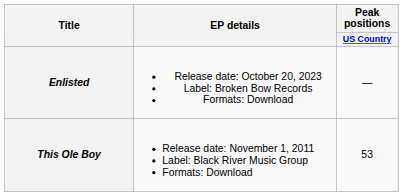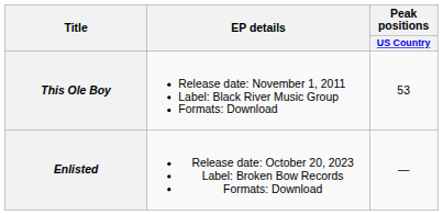 <table class="wikitable plainrowheaders" style="text-align:center;">
 <tr>
 <th scope="col" rowspan="2" style="width:12em;">Title</th>
 <th scope="col" rowspan="2" style="width:19em;">EP details</th>
 <th scope="col">Peak positions</th>
 </tr>
 <tr>
 <th scope="col" style="width:6.5em;font-size:85%;"><a href='#'>US Country</a><br></th>
 </tr>
 <tr>
+<th scope="row"><em>This Ole Boy</em></th>
+<td align="left"><br><ul><li>Release date: November 1, 2011</li><li>Label: Black River Music Group</li><li>Formats: Download</li></ul></td>
+<td>53</td>
+</tr>
+<tr>
 <th scope="row"><em>Enlisted</em></th>
 <td><br><ul><li>Release date: October 20, 2023</li><li>Label: Broken Bow Records</li><li>Formats: Download</li></ul></td>
 <td>—</td>
 </tr>
-<tr>
-<th scope="row"><em>This Ole Boy</em></th>
-<td align="left"><br><ul><li>Release date: November 1, 2011</li><li>Label: Black River Music Group</li><li>Formats: Download</li></ul></td>
-<td>53</td>
-</tr>
 </table>
